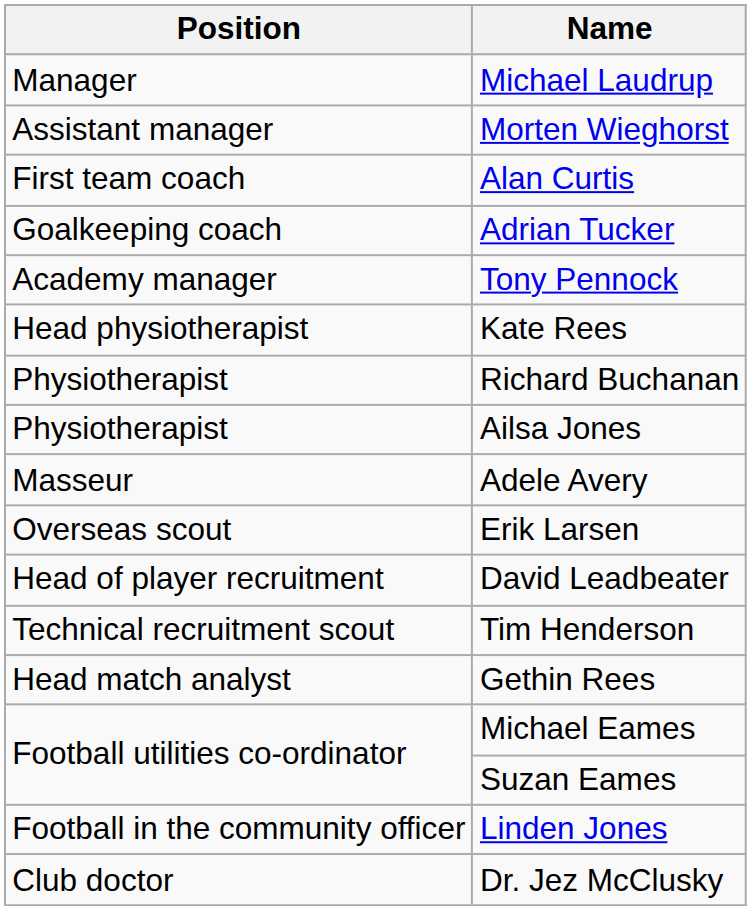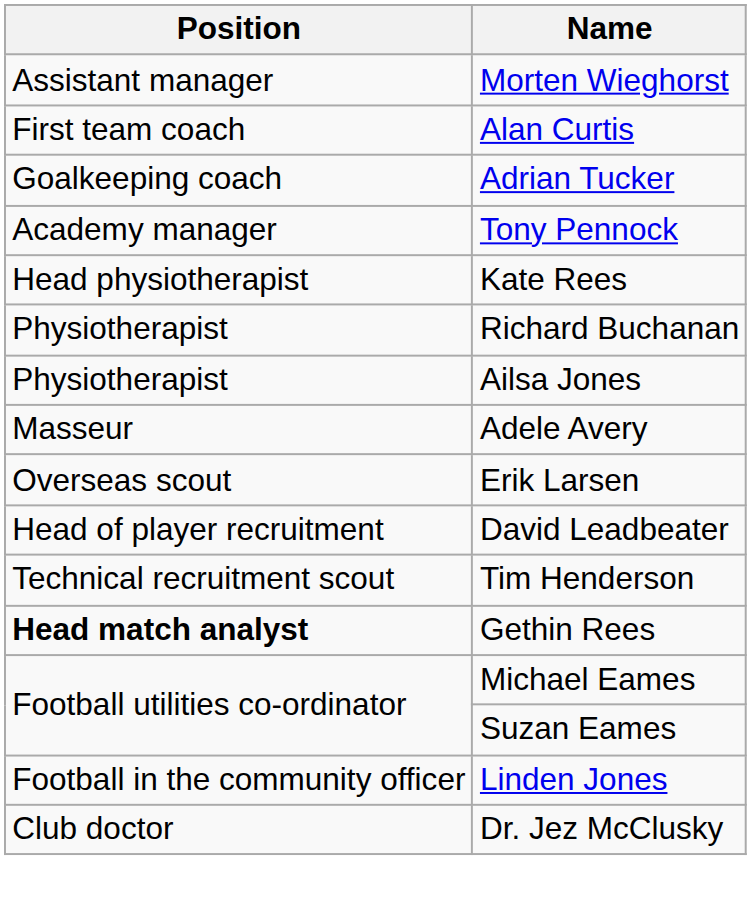 <table class="wikitable" style="text-align: left">
 <tr>
 <th>Position</th>
 <th>Name</th>
-</tr>
-<tr>
-<td>Manager</td>
-<td> <a href='#'>Michael Laudrup</a></td>
 </tr>
 <tr>
 <td>Assistant manager</td>
 <td> <a href='#'>Morten Wieghorst</a></td>
 </tr>
 <tr>
 <td>First team coach</td>
 <td> <a href='#'>Alan Curtis</a></td>
 </tr>
 <tr>
 <td>Goalkeeping coach</td>
 <td> <a href='#'>Adrian Tucker</a></td>
 </tr>
 <tr>
 <td>Academy manager</td>
 <td> <a href='#'>Tony Pennock</a></td>
 </tr>
 <tr>
 <td>Head physiotherapist</td>
 <td> Kate Rees</td>
 </tr>
 <tr>
 <td>Physiotherapist</td>
 <td> Richard Buchanan</td>
 </tr>
 <tr>
 <td>Physiotherapist</td>
 <td> Ailsa Jones</td>
 </tr>
 <tr>
 <td>Masseur</td>
 <td> Adele Avery</td>
 </tr>
 <tr>
 <td>Overseas scout</td>
 <td> Erik Larsen</td>
 </tr>
 <tr>
 <td>Head of player recruitment</td>
 <td> David Leadbeater</td>
 </tr>
 <tr>
 <td>Technical recruitment scout</td>
 <td> Tim Henderson</td>
 </tr>
 <tr>
-<td>Head match analyst</td>
+<td><strong>Head match analyst</strong></td>
 <td> Gethin Rees</td>
 </tr>
 <tr>
 <td rowspan=2>Football utilities co-ordinator</td>
 <td> Michael Eames</td>
 </tr>
 <tr>
 <td> Suzan Eames</td>
 </tr>
 <tr>
 <td>Football in the community officer</td>
 <td> <a href='#'>Linden Jones</a></td>
 </tr>
 <tr>
 <td>Club doctor</td>
 <td> Dr. Jez McClusky</td>
 </tr>
 </table>
